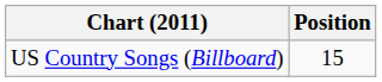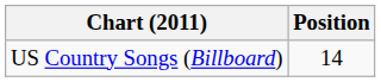 <table class="wikitable sortable">
 <tr>
 <th scope="col">Chart (2011)</th>
 <th scope="col">Position</th>
 </tr>
 <tr>
 <td>US <a href='#'>Country Songs</a> (<em><a href='#'>Billboard</a></em>)</td>
-<td align="center">15</td>
+<td align="center">14</td>
 </tr>
 </table>
